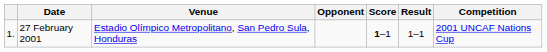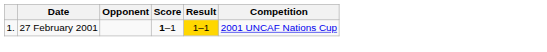 <table class="wikitable">
 <tr>
 <th></th>
 <th>Date</th>
-<th>Venue</th>
 <th>Opponent</th>
 <th>Score</th>
 <th>Result</th>
 <th>Competition</th>
 </tr>
 <tr>
 <td align="center">1.</td>
 <td>27 February 2001</td>
-<td><a href='#'>Estadio Olímpico Metropolitano</a>, <a href='#'>San Pedro Sula</a>, <a href='#'>Honduras</a></td>
 <td></td>
 <td align="center"><strong>1</strong>–1</td>
-<td align="center">1–1</td>
+<td align="center" style="background: gold;">1–1</td>
 <td><a href='#'>2001 UNCAF Nations Cup</a></td>
 </tr>
 </table>
